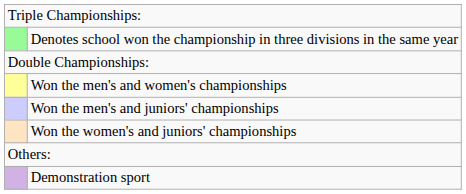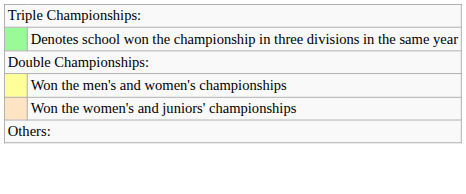 <table class="wikitable">
 <tr>
 <td colspan="2">Triple Championships:</td>
 </tr>
 <tr>
 <td bgcolor="#98FB98" width="5%"></td>
 <td>Denotes school won the championship in three divisions in the same year</td>
 </tr>
 <tr>
 <td colspan="2">Double Championships:</td>
 </tr>
 <tr>
 <td bgcolor="#FFFF99" width="5%"></td>
 <td>Won the men's and women's championships</td>
 </tr>
 <tr>
-<td bgcolor="#CCCCFF" width="5%"></td>
-<td>Won the men's and juniors' championships</td>
-</tr>
-<tr>
 <td bgcolor="#FFE4C4" width="5%"></td>
 <td>Won the women's and juniors' championships</td>
 </tr>
 <tr>
 <td colspan="2">Others:</td>
 </tr>
-<tr>
-<td bgcolor="#D2B2E5" width="5%"></td>
-<td>Demonstration sport</td>
-</tr>
 </table>
